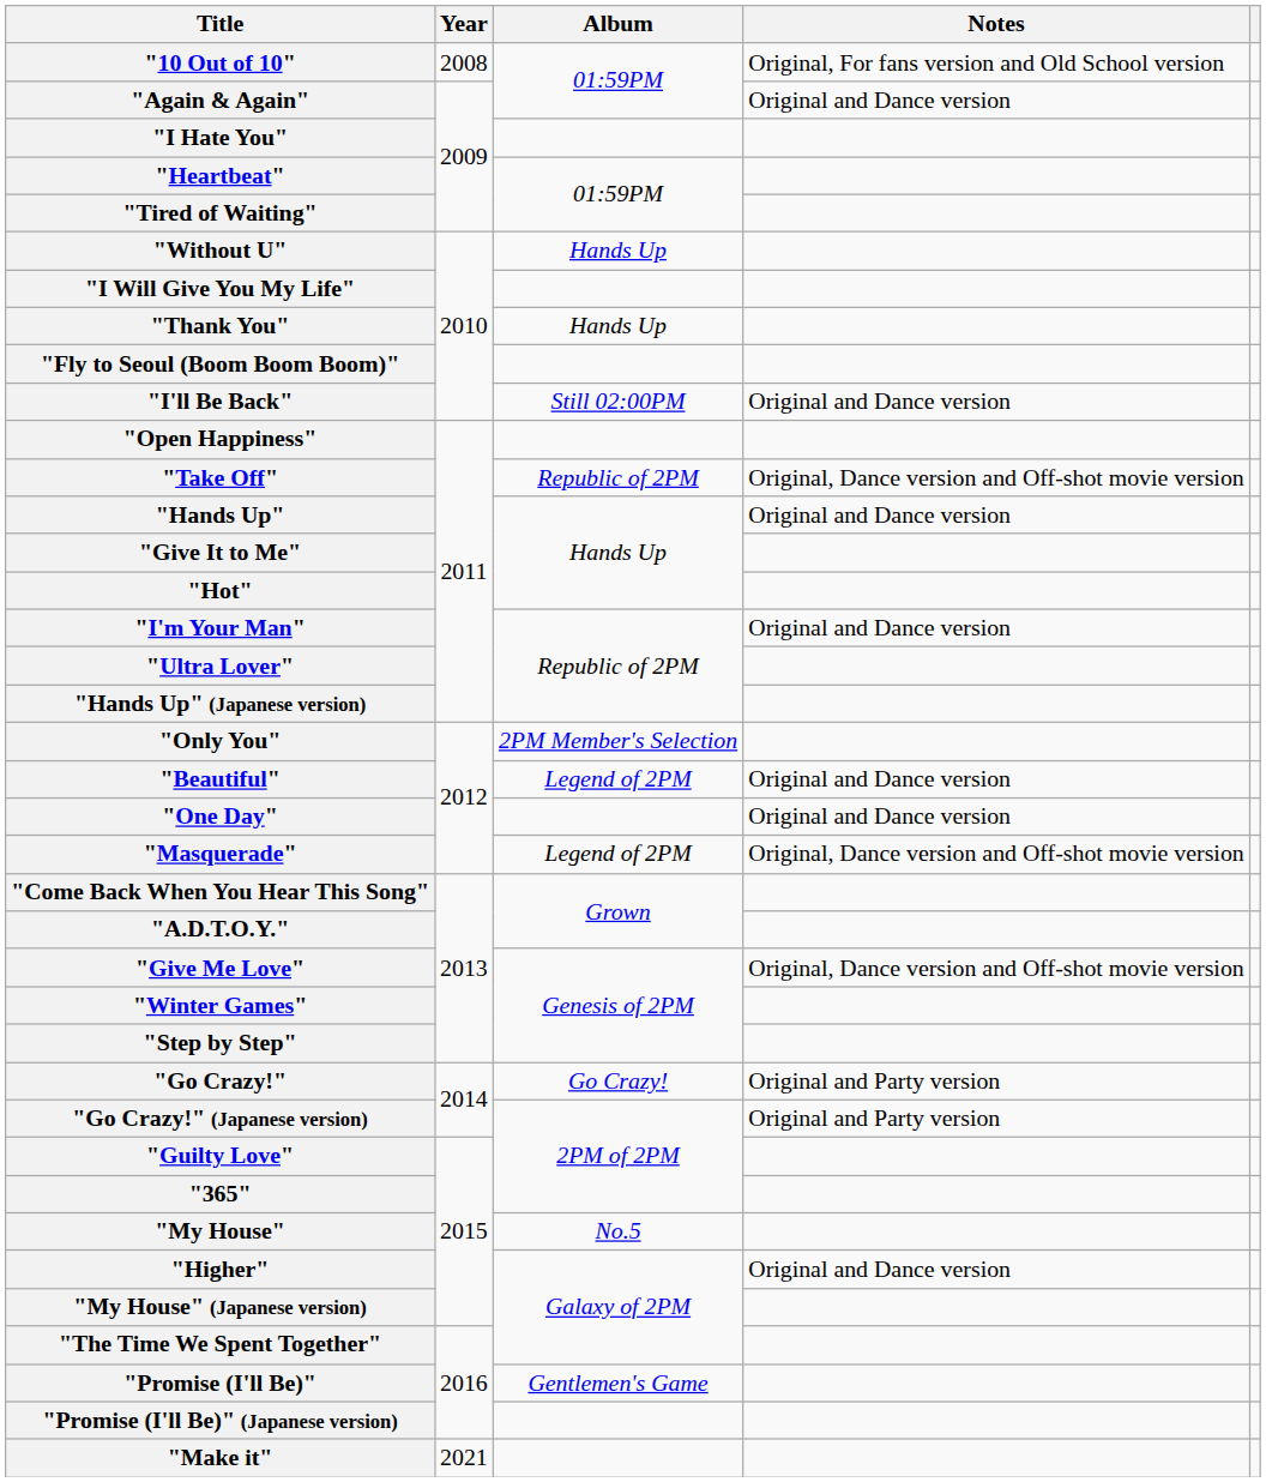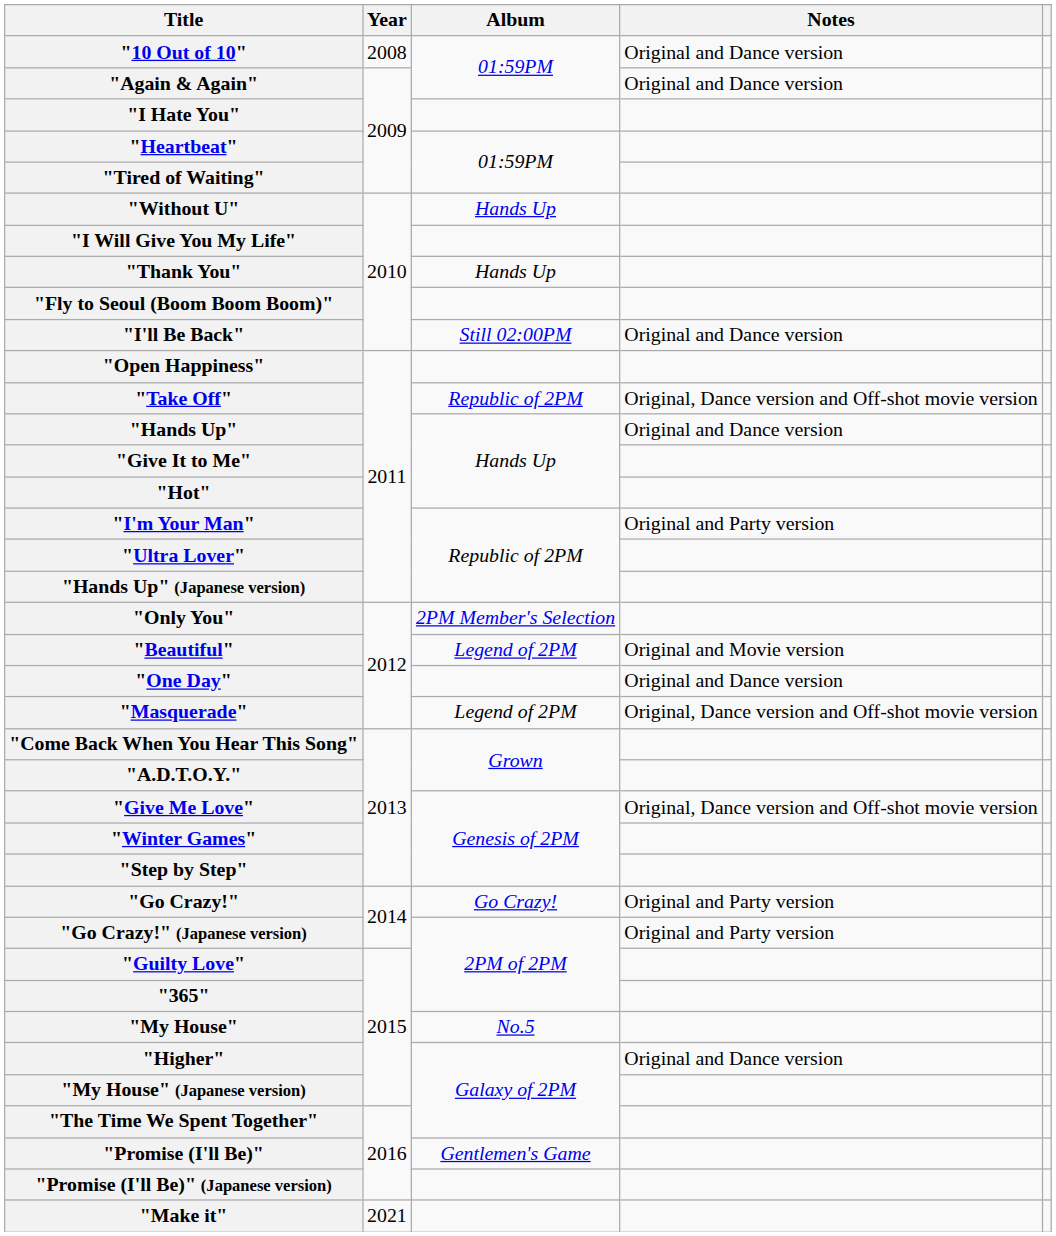 <table class="wikitable plainrowheaders" style="text-align:center">
 <tr>
 <th>Title</th>
 <th>Year</th>
 <th>Album</th>
 <th>Notes</th>
 <th></th>
 </tr>
 <tr>
 <th scope="row">"<a href='#'>10 Out of 10</a>"</th>
 <td>2008</td>
 <td rowspan="2"><em><a href='#'>01:59PM</a></em></td>
-<td style="text-align:left">Original, For fans version and Old School version</td>
+<td style="text-align:left">Original and Dance version</td>
 <td></td>
 </tr>
 <tr>
 <th scope="row">"Again & Again"</th>
 <td rowspan="4">2009</td>
 <td style="text-align:left">Original and Dance version</td>
 <td></td>
 </tr>
 <tr>
 <th scope="row">"I Hate You"</th>
 <td></td>
 <td style="text-align:left"></td>
 <td></td>
 </tr>
 <tr>
 <th scope="row">"<a href='#'>Heartbeat</a>"</th>
 <td rowspan="2"><em>01:59PM</em></td>
 <td style="text-align:left"></td>
 <td></td>
 </tr>
 <tr>
 <th scope="row">"Tired of Waiting"</th>
 <td style="text-align:left"></td>
 <td></td>
 </tr>
 <tr>
 <th scope="row">"Without U"</th>
 <td rowspan="5">2010</td>
 <td><em><a href='#'>Hands Up</a></em></td>
 <td style="text-align:left"></td>
 <td></td>
 </tr>
 <tr>
 <th scope="row">"I Will Give You My Life"</th>
 <td></td>
 <td style="text-align:left"></td>
 <td></td>
 </tr>
 <tr>
 <th scope="row">"Thank You"</th>
 <td><em>Hands Up</em></td>
 <td style="text-align:left"></td>
 <td></td>
 </tr>
 <tr>
 <th scope="row">"Fly to Seoul (Boom Boom Boom)"</th>
 <td></td>
 <td style="text-align:left"></td>
 <td></td>
 </tr>
 <tr>
 <th scope="row">"I'll Be Back"</th>
 <td><em><a href='#'>Still 02:00PM</a></em></td>
 <td style="text-align:left">Original and Dance version</td>
 <td></td>
 </tr>
 <tr>
 <th scope="row">"Open Happiness"</th>
 <td rowspan="8">2011</td>
 <td></td>
 <td></td>
 <td></td>
 </tr>
 <tr>
 <th scope="row">"<a href='#'>Take Off</a>"</th>
 <td><em><a href='#'>Republic of 2PM</a></em></td>
 <td style="text-align:left">Original, Dance version and Off-shot movie version</td>
 <td></td>
 </tr>
 <tr>
 <th scope="row">"Hands Up"</th>
 <td rowspan="3"><em>Hands Up</em></td>
 <td style="text-align:left">Original and Dance version</td>
 <td></td>
 </tr>
 <tr>
 <th scope="row">"Give It to Me"</th>
 <td></td>
 <td></td>
 </tr>
 <tr>
 <th scope="row">"Hot"</th>
 <td></td>
 <td></td>
 </tr>
 <tr>
 <th scope="row">"<a href='#'>I'm Your Man</a>"</th>
 <td rowspan="3"><em>Republic of 2PM</em></td>
-<td style="text-align:left">Original and Dance version</td>
+<td style="text-align:left">Original and Party version</td>
 <td></td>
 </tr>
 <tr>
 <th scope="row">"<a href='#'>Ultra Lover</a>"</th>
 <td></td>
 <td></td>
 </tr>
 <tr>
 <th scope="row">"Hands Up" <small>(Japanese version)</small></th>
 <td style="text-align:left"></td>
 <td></td>
 </tr>
 <tr>
 <th scope="row">"Only You"</th>
 <td rowspan="4">2012</td>
 <td><em><a href='#'>2PM Member's Selection</a></em></td>
 <td></td>
 <td></td>
 </tr>
 <tr>
 <th scope="row">"<a href='#'>Beautiful</a>"</th>
 <td><em><a href='#'>Legend of 2PM</a></em></td>
-<td style="text-align:left">Original and Dance version</td>
+<td style="text-align:left">Original and Movie version</td>
 <td></td>
 </tr>
 <tr>
 <th scope="row">"<a href='#'>One Day</a>"</th>
 <td></td>
 <td style="text-align:left">Original and Dance version</td>
 <td></td>
 </tr>
 <tr>
 <th scope="row">"<a href='#'>Masquerade</a>"</th>
 <td><em>Legend of 2PM</em></td>
 <td style="text-align:left">Original, Dance version and Off-shot movie version</td>
 <td></td>
 </tr>
 <tr>
 <th scope="row">"Come Back When You Hear This Song"</th>
 <td rowspan="5">2013</td>
 <td rowspan="2"><em><a href='#'>Grown</a></em></td>
 <td></td>
 <td></td>
 </tr>
 <tr>
 <th scope="row">"A.D.T.O.Y."</th>
 <td></td>
 <td></td>
 </tr>
 <tr>
 <th scope="row">"<a href='#'>Give Me Love</a>"</th>
 <td rowspan="3"><em><a href='#'>Genesis of 2PM</a></em></td>
 <td style="text-align:left">Original, Dance version and Off-shot movie version</td>
 <td></td>
 </tr>
 <tr>
 <th scope="row">"<a href='#'>Winter Games</a>"</th>
 <td></td>
 <td></td>
 </tr>
 <tr>
 <th scope="row">"Step by Step"</th>
 <td></td>
 <td></td>
 </tr>
 <tr>
 <th scope="row">"Go Crazy!"</th>
 <td rowspan="2">2014</td>
 <td><em><a href='#'>Go Crazy!</a></em></td>
 <td style="text-align:left">Original and Party version</td>
 <td></td>
 </tr>
 <tr>
 <th scope="row">"Go Crazy!" <small>(Japanese version)</small></th>
 <td rowspan="3"><em><a href='#'>2PM of 2PM</a></em></td>
 <td style="text-align:left">Original and Party version</td>
 <td></td>
 </tr>
 <tr>
 <th scope="row">"<a href='#'>Guilty Love</a>"</th>
 <td rowspan="5">2015</td>
 <td></td>
 <td></td>
 </tr>
 <tr>
 <th scope="row">"365"</th>
 <td></td>
 <td></td>
 </tr>
 <tr>
 <th scope="row">"My House"</th>
 <td><em><a href='#'>No.5</a></em></td>
 <td></td>
 <td></td>
 </tr>
 <tr>
 <th scope="row">"Higher"</th>
 <td rowspan="3"><em><a href='#'>Galaxy of 2PM</a></em></td>
 <td style="text-align:left">Original and Dance version</td>
 <td></td>
 </tr>
 <tr>
 <th scope="row">"My House" <small>(Japanese version)</small></th>
 <td></td>
 <td></td>
 </tr>
 <tr>
 <th scope="row">"The Time We Spent Together"</th>
 <td rowspan="3">2016</td>
 <td></td>
 <td></td>
 </tr>
 <tr>
 <th scope="row">"Promise (I'll Be)"</th>
 <td><em><a href='#'>Gentlemen's Game</a></em></td>
 <td></td>
 <td></td>
 </tr>
 <tr>
 <th scope="row">"Promise (I'll Be)" <small>(Japanese version)</small></th>
 <td></td>
 <td></td>
 <td></td>
 </tr>
 <tr>
 <th scope="row">"Make it"</th>
 <td>2021</td>
 <td></td>
 <td></td>
 <td></td>
 </tr>
 </table>
